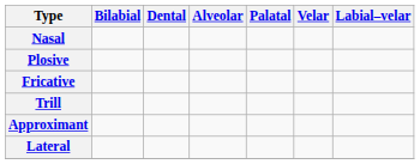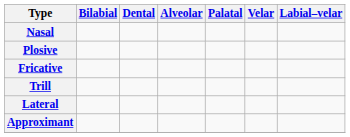 <table class="wikitable" style="text-align: center;">
 <tr>
 <th>Type</th>
 <th><a href='#'>Bilabial</a></th>
 <th><a href='#'>Dental</a></th>
 <th><a href='#'>Alveolar</a></th>
 <th><a href='#'>Palatal</a></th>
 <th><a href='#'>Velar</a></th>
 <th><a href='#'>Labial–velar</a></th>
 </tr>
 <tr>
 <th><a href='#'>Nasal</a></th>
 <td></td>
 <td></td>
 <td></td>
 <td></td>
 <td></td>
 <td></td>
 </tr>
 <tr>
 <th><a href='#'>Plosive</a></th>
 <td>  </td>
 <td>  </td>
 <td></td>
 <td></td>
 <td>  </td>
 <td>  </td>
 </tr>
 <tr>
 <th><a href='#'>Fricative</a></th>
 <td>  </td>
 <td>  </td>
 <td>  </td>
 <td></td>
 <td>  </td>
 <td>  </td>
 </tr>
 <tr>
 <th><a href='#'>Trill</a></th>
 <td></td>
 <td></td>
 <td></td>
 <td></td>
 <td></td>
 <td></td>
 </tr>
 <tr>
-<th><a href='#'>Approximant</a></th>
+<th><a href='#'>Lateral</a></th>
 <td></td>
 <td></td>
 <td></td>
 <td></td>
 <td></td>
 <td></td>
 </tr>
 <tr>
-<th><a href='#'>Lateral</a></th>
+<th><a href='#'>Approximant</a></th>
 <td></td>
 <td></td>
 <td></td>
 <td></td>
 <td></td>
 <td></td>
 </tr>
 <tr>
 </tr>
 </table>
